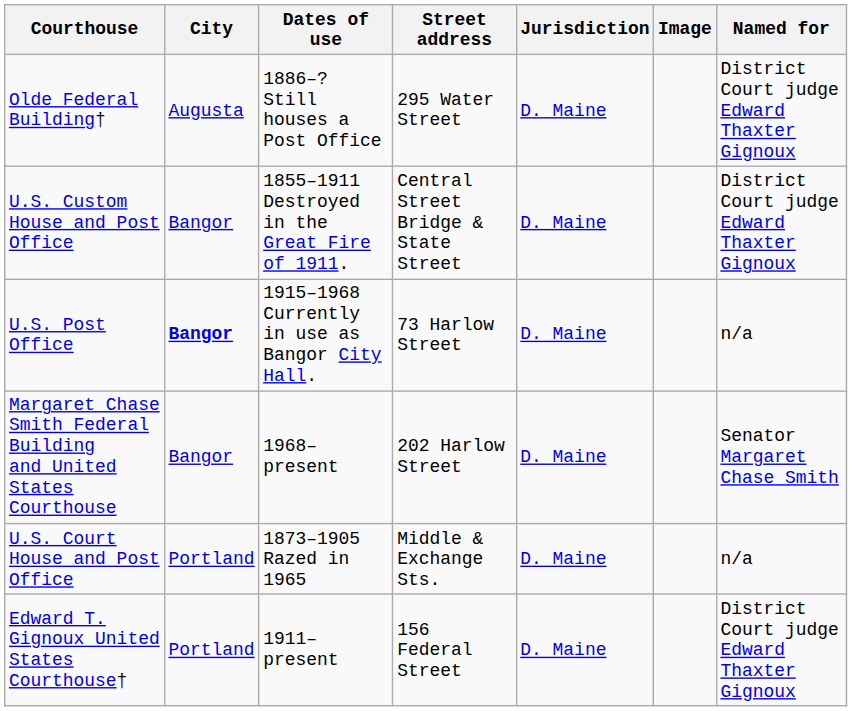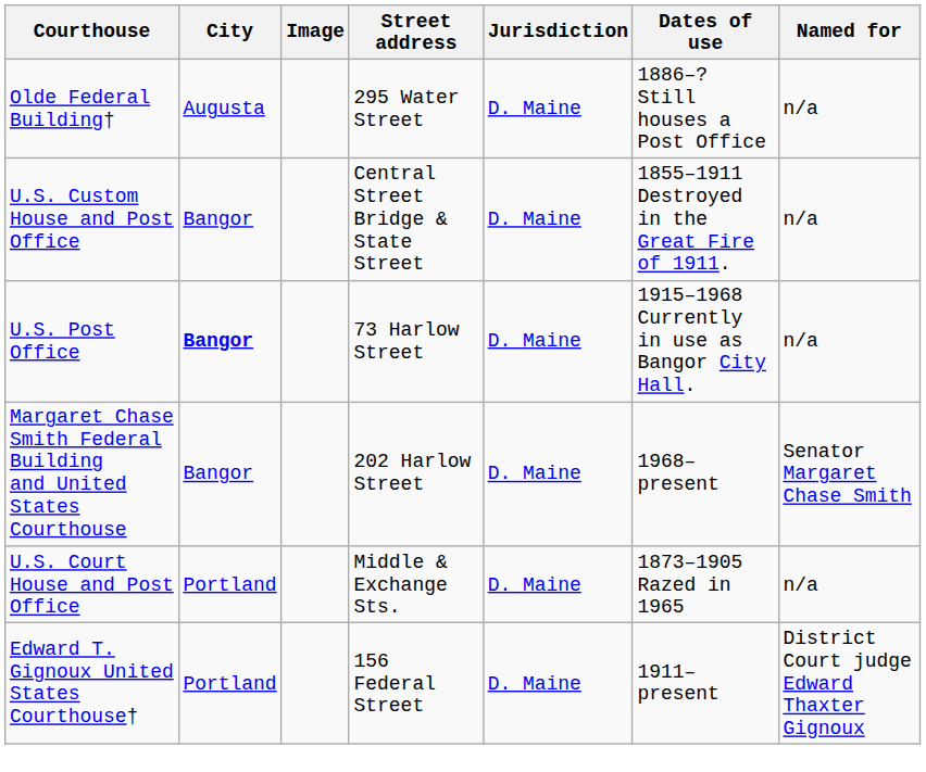 <table class="wikitable sortable sticky-header sort-under">
 <tr>
 <th>Courthouse</th>
 <th>City</th>
-<th>Dates of use</th>
+<th>Image</th>
 <th>Street address</th>
 <th>Jurisdiction</th>
-<th>Image</th>
+<th>Dates of use</th>
 <th>Named for</th>
 </tr>
 <tr>
 <td><a href='#'>Olde Federal Building</a>†</td>
 <td><a href='#'>Augusta</a></td>
-<td>1886–?<br>Still houses a Post Office</td>
+<td></td>
 <td>295 Water Street</td>
 <td><a href='#'>D. Maine</a></td>
-<td></td>
-<td>District Court judge <a href='#'>Edward Thaxter Gignoux</a></td>
+<td>1886–?<br>Still houses a Post Office</td>
+<td>n/a</td>
 </tr>
 <tr>
 <td><a href='#'>U.S. Custom House and Post Office</a></td>
 <td><a href='#'>Bangor</a></td>
-<td>1855–1911<br>Destroyed in the <a href='#'>Great Fire of 1911</a>.</td>
+<td></td>
 <td>Central Street Bridge & State Street</td>
 <td><a href='#'>D. Maine</a></td>
-<td></td>
-<td>District Court judge <a href='#'>Edward Thaxter Gignoux</a></td>
+<td>1855–1911<br>Destroyed in the <a href='#'>Great Fire of 1911</a>.</td>
+<td>n/a</td>
 </tr>
 <tr>
 <td><a href='#'>U.S. Post Office</a></td>
 <td><strong><a href='#'>Bangor</a></strong></td>
-<td>1915–1968<br>Currently in use as Bangor <a href='#'>City Hall</a>.</td>
+<td></td>
 <td>73 Harlow Street</td>
 <td><a href='#'>D. Maine</a></td>
-<td></td>
+<td>1915–1968<br>Currently in use as Bangor <a href='#'>City Hall</a>.</td>
 <td>n/a</td>
 </tr>
 <tr>
 <td><a href='#'>Margaret Chase Smith Federal Building<br>and United States Courthouse</a></td>
 <td><a href='#'>Bangor</a></td>
-<td>1968–present</td>
+<td></td>
 <td>202 Harlow Street</td>
 <td><a href='#'>D. Maine</a></td>
-<td></td>
+<td>1968–present</td>
 <td>Senator <a href='#'>Margaret Chase Smith</a></td>
 </tr>
 <tr>
 <td><a href='#'>U.S. Court House and Post Office</a></td>
 <td><a href='#'>Portland</a></td>
-<td>1873–1905<br>Razed in 1965</td>
+<td></td>
 <td>Middle & Exchange Sts.</td>
 <td><a href='#'>D. Maine</a></td>
-<td></td>
+<td>1873–1905<br>Razed in 1965</td>
 <td>n/a</td>
 </tr>
 <tr>
 <td><a href='#'>Edward T. Gignoux United States Courthouse</a>†</td>
 <td><a href='#'>Portland</a></td>
-<td>1911–present</td>
+<td></td>
 <td>156 Federal Street</td>
 <td><a href='#'>D. Maine</a></td>
-<td></td>
+<td>1911–present</td>
 <td>District Court judge <a href='#'>Edward Thaxter Gignoux</a></td>
 </tr>
 </table>
